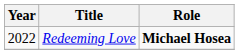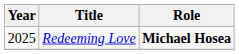 <table class="wikitable sortable">
 <tr>
 <th>Year</th>
 <th>Title</th>
 <th>Role</th>
 </tr>
 <tr>
-<td>2022</td>
+<td>2025</td>
 <td><em><a href='#'>Redeeming Love</a></em></td>
 <td><strong>Michael Hosea</strong></td>
 </tr>
 <tr>
 </tr>
 </table>
